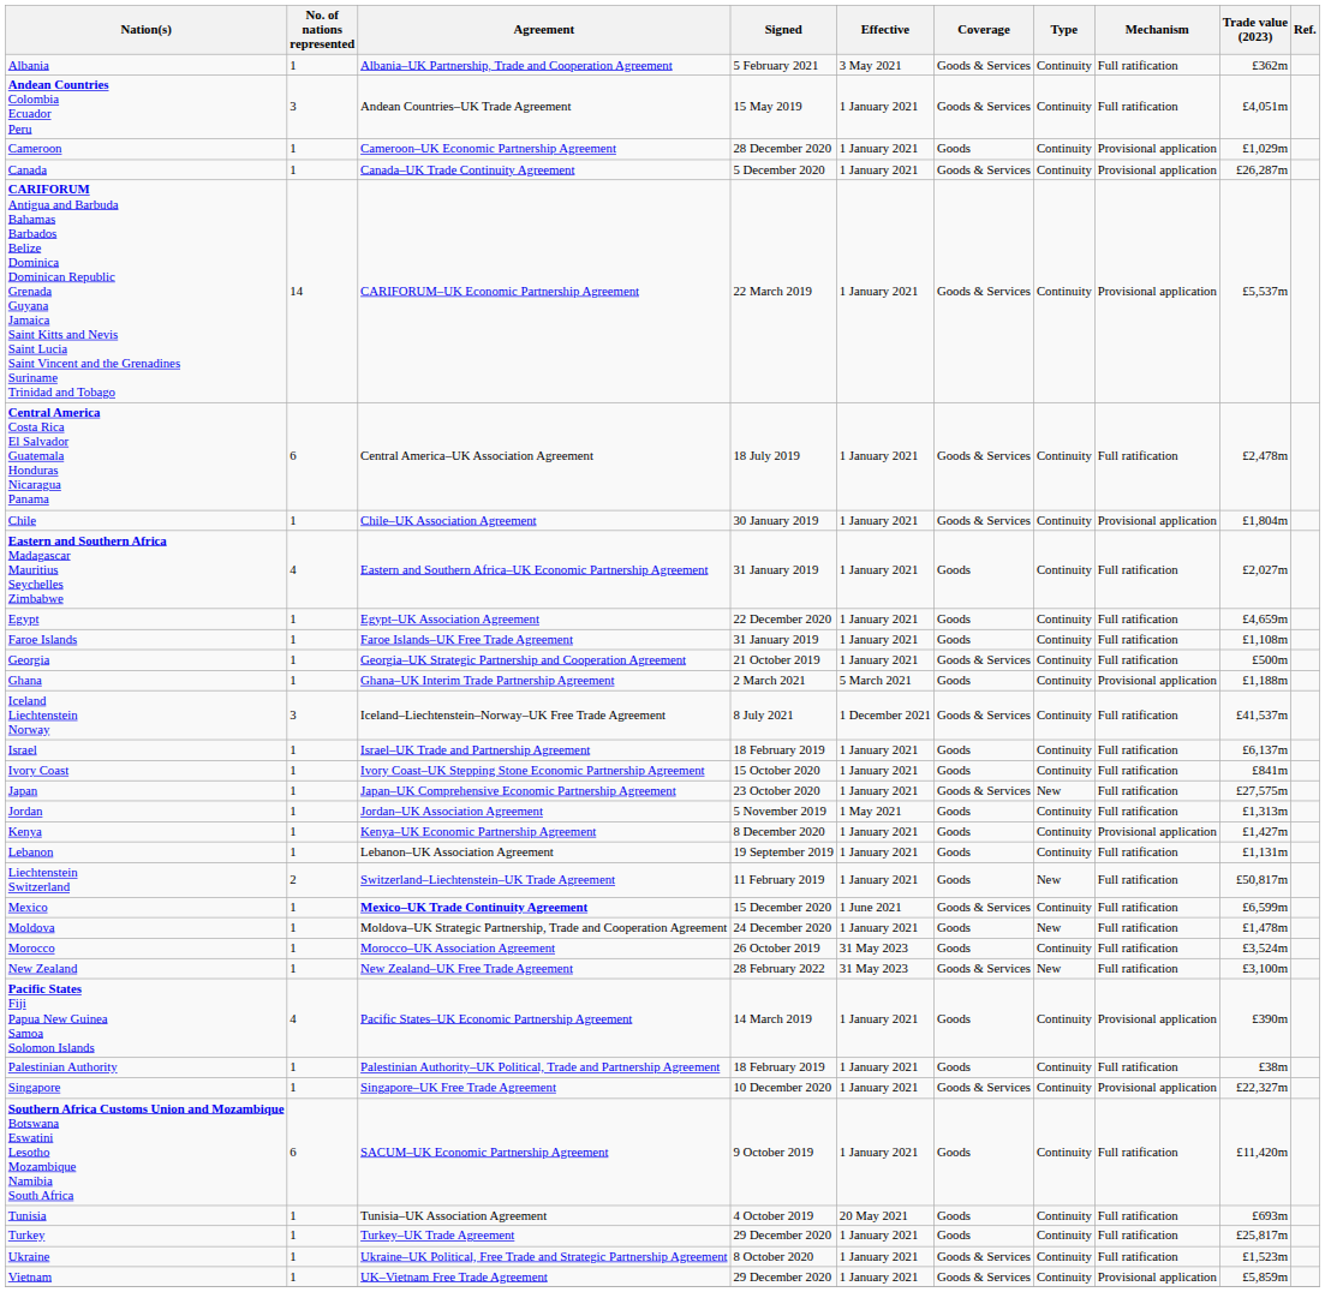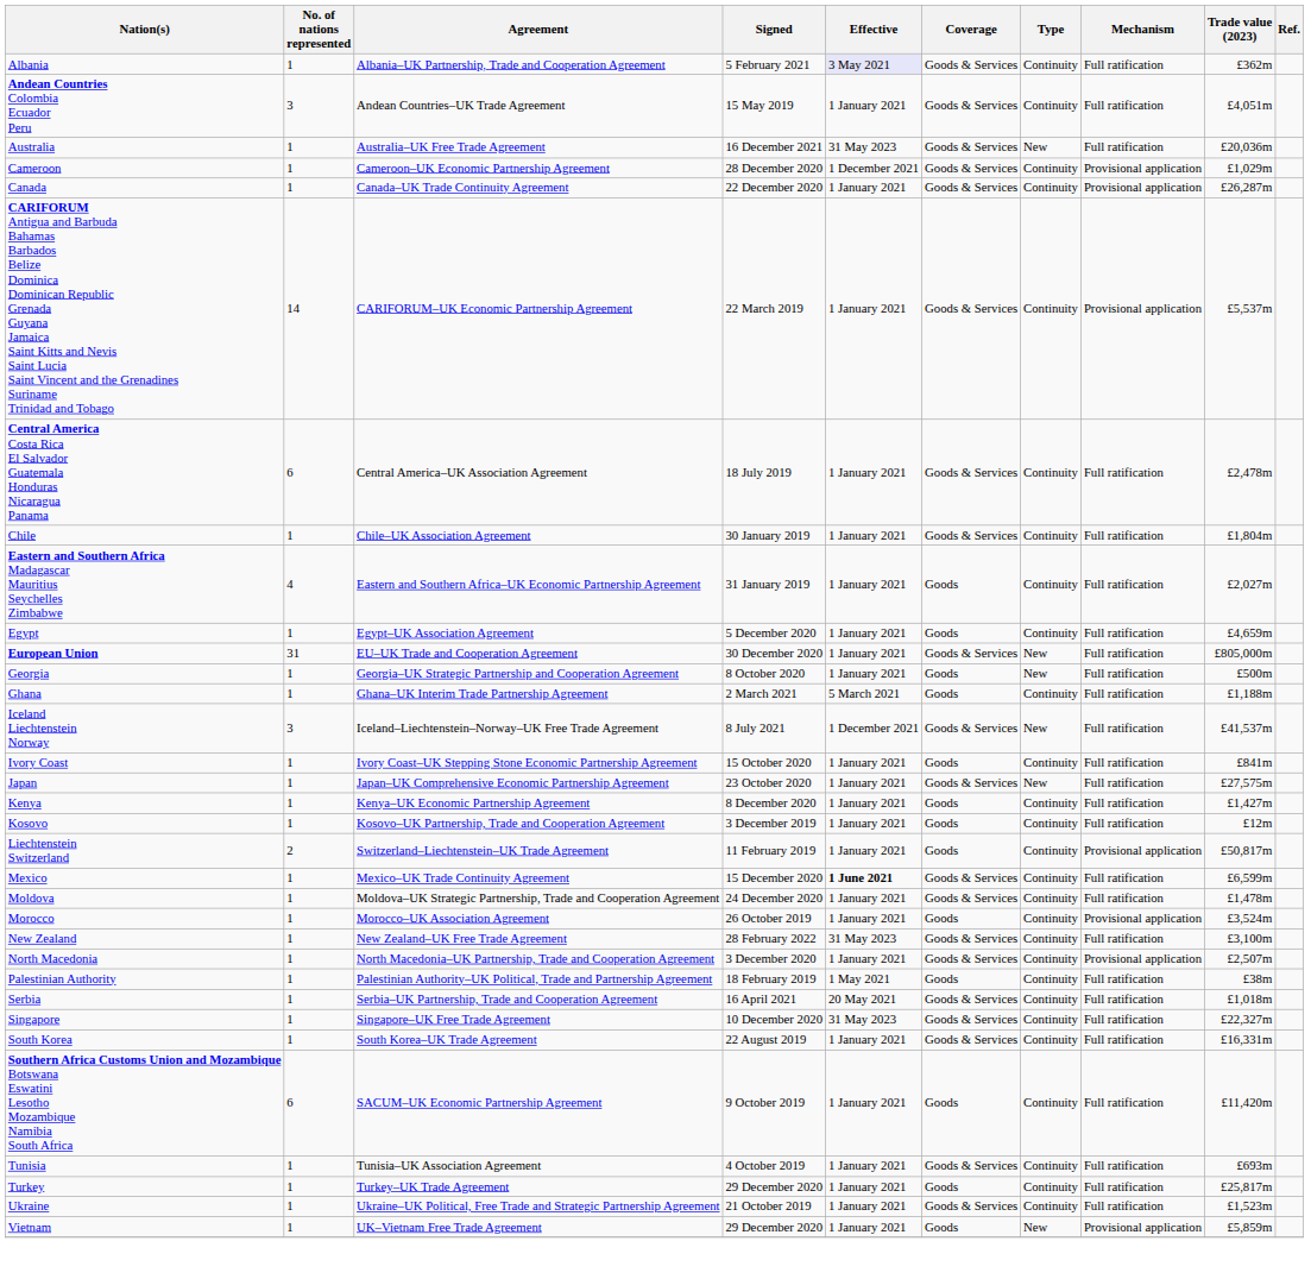 <table class="wikitable sortable">
 <tr>
 <th>Nation(s)</th>
 <th>No. of<br>nations<br>represented</th>
 <th>Agreement</th>
 <th>Signed</th>
 <th>Effective</th>
 <th>Coverage</th>
 <th>Type</th>
 <th>Mechanism</th>
 <th>Trade value<br>(2023)</th>
 <th>Ref.</th>
 </tr>
 <tr>
 <td> <a href='#'>Albania</a></td>
 <td>1</td>
 <td><a href='#'>Albania–UK Partnership, Trade and Cooperation Agreement</a></td>
 <td>5 February 2021</td>
-<td>3 May 2021</td>
+<td style="background: lavender;">3 May 2021</td>
 <td>Goods & Services</td>
 <td>Continuity</td>
 <td>Full ratification</td>
 <td style="text-align:right">£362m</td>
 <td></td>
 </tr>
 <tr>
 <td><strong><a href='#'>Andean Countries</a></strong><br> <a href='#'>Colombia</a><br> <a href='#'>Ecuador</a><br> <a href='#'>Peru</a></td>
 <td>3</td>
 <td>Andean Countries–UK Trade Agreement</td>
 <td>15 May 2019</td>
 <td>1 January 2021</td>
 <td>Goods & Services</td>
 <td>Continuity</td>
 <td>Full ratification</td>
 <td style="text-align:right">£4,051m</td>
 <td></td>
 </tr>
 <tr>
+<td> <a href='#'>Australia</a></td>
+<td>1</td>
+<td><a href='#'>Australia–UK Free Trade Agreement</a></td>
+<td>16 December 2021</td>
+<td>31 May 2023</td>
+<td>Goods & Services</td>
+<td>New</td>
+<td>Full ratification</td>
+<td style="text-align:right">£20,036m</td>
+<td></td>
+</tr>
+<tr>
 <td> <a href='#'>Cameroon</a></td>
 <td>1</td>
 <td><a href='#'>Cameroon–UK Economic Partnership Agreement</a></td>
 <td>28 December 2020</td>
-<td>1 January 2021</td>
-<td>Goods</td>
+<td>1 December 2021</td>
+<td>Goods & Services</td>
 <td>Continuity</td>
 <td>Provisional application</td>
 <td style="text-align:right">£1,029m</td>
 <td></td>
 </tr>
 <tr>
 <td> <a href='#'>Canada</a></td>
 <td>1</td>
 <td><a href='#'>Canada–UK Trade Continuity Agreement</a></td>
-<td>5 December 2020</td>
+<td>22 December 2020</td>
 <td>1 January 2021</td>
 <td>Goods & Services</td>
 <td>Continuity</td>
 <td>Provisional application</td>
 <td style="text-align:right">£26,287m</td>
 <td></td>
 </tr>
 <tr>
 <td><strong><a href='#'>CARIFORUM</a></strong><br> <a href='#'>Antigua and Barbuda</a><br> <a href='#'>Bahamas</a><br> <a href='#'>Barbados</a><br> <a href='#'>Belize</a><br> <a href='#'>Dominica</a><br> <a href='#'>Dominican Republic</a><br> <a href='#'>Grenada</a><br> <a href='#'>Guyana</a><br> <a href='#'>Jamaica</a><br> <a href='#'>Saint Kitts and Nevis</a><br> <a href='#'>Saint Lucia</a><br> <a href='#'>Saint Vincent and the Grenadines</a><br> <a href='#'>Suriname</a><br> <a href='#'>Trinidad and Tobago</a></td>
 <td>14</td>
 <td><a href='#'>CARIFORUM–UK Economic Partnership Agreement</a></td>
 <td>22 March 2019</td>
 <td>1 January 2021</td>
 <td>Goods & Services</td>
 <td>Continuity</td>
 <td>Provisional application</td>
 <td style="text-align:right">£5,537m</td>
 <td></td>
 </tr>
 <tr>
 <td><strong><a href='#'>Central America</a></strong><br> <a href='#'>Costa Rica</a><br> <a href='#'>El Salvador</a><br> <a href='#'>Guatemala</a><br> <a href='#'>Honduras</a><br> <a href='#'>Nicaragua</a><br> <a href='#'>Panama</a></td>
 <td>6</td>
 <td>Central America–UK Association Agreement</td>
 <td>18 July 2019</td>
 <td>1 January 2021</td>
 <td>Goods & Services</td>
 <td>Continuity</td>
 <td>Full ratification</td>
 <td style="text-align:right">£2,478m</td>
 <td></td>
 </tr>
 <tr>
 <td> <a href='#'>Chile</a></td>
 <td>1</td>
 <td><a href='#'>Chile–UK Association Agreement</a></td>
 <td>30 January 2019</td>
 <td>1 January 2021</td>
 <td>Goods & Services</td>
 <td>Continuity</td>
-<td>Provisional application</td>
+<td>Full ratification</td>
 <td style="text-align:right">£1,804m</td>
 <td></td>
 </tr>
 <tr>
 <td><strong><a href='#'>Eastern and Southern Africa</a></strong><br> <a href='#'>Madagascar</a><br> <a href='#'>Mauritius</a><br> <a href='#'>Seychelles</a><br> <a href='#'>Zimbabwe</a></td>
 <td>4</td>
 <td><a href='#'>Eastern and Southern Africa–UK Economic Partnership Agreement</a></td>
 <td>31 January 2019</td>
 <td>1 January 2021</td>
 <td>Goods</td>
 <td>Continuity</td>
 <td>Full ratification</td>
 <td style="text-align:right">£2,027m</td>
 <td></td>
 </tr>
 <tr>
 <td> <a href='#'>Egypt</a></td>
 <td>1</td>
 <td><a href='#'>Egypt–UK Association Agreement</a></td>
-<td>22 December 2020</td>
+<td>5 December 2020</td>
 <td>1 January 2021</td>
 <td>Goods</td>
 <td>Continuity</td>
 <td>Full ratification</td>
 <td style="text-align:right">£4,659m</td>
 <td></td>
 </tr>
 <tr>
-<td> <a href='#'>Faroe Islands</a></td>
-<td>1</td>
-<td><a href='#'>Faroe Islands–UK Free Trade Agreement</a></td>
-<td>31 January 2019</td>
+<td><strong> <a href='#'>European Union</a></strong> </td>
+<td>31</td>
+<td><a href='#'>EU–UK Trade and Cooperation Agreement</a></td>
+<td>30 December 2020</td>
 <td>1 January 2021</td>
-<td>Goods</td>
-<td>Continuity</td>
+<td>Goods & Services</td>
+<td>New</td>
 <td>Full ratification</td>
-<td style="text-align:right">£1,108m</td>
+<td style="text-align:right">£805,000m</td>
 <td></td>
 </tr>
 <tr>
 <td> <a href='#'>Georgia</a></td>
 <td>1</td>
 <td><a href='#'>Georgia–UK Strategic Partnership and Cooperation Agreement</a></td>
-<td>21 October 2019</td>
+<td>8 October 2020</td>
 <td>1 January 2021</td>
-<td>Goods & Services</td>
-<td>Continuity</td>
+<td>Goods</td>
+<td>New</td>
 <td>Full ratification</td>
 <td style="text-align:right">£500m</td>
 <td></td>
 </tr>
 <tr>
 <td> <a href='#'>Ghana</a></td>
 <td>1</td>
 <td><a href='#'>Ghana–UK Interim Trade Partnership Agreement</a></td>
 <td>2 March 2021</td>
 <td>5 March 2021</td>
 <td>Goods</td>
 <td>Continuity</td>
-<td>Provisional application</td>
+<td>Full ratification</td>
 <td style="text-align:right">£1,188m</td>
 <td></td>
 </tr>
 <tr>
 <td> <a href='#'>Iceland</a><br> <a href='#'>Liechtenstein</a><br> <a href='#'>Norway</a></td>
 <td>3</td>
 <td>Iceland–Liechtenstein–Norway–UK Free Trade Agreement</td>
 <td>8 July 2021</td>
 <td>1 December 2021</td>
 <td>Goods & Services</td>
-<td>Continuity</td>
+<td>New</td>
 <td>Full ratification</td>
 <td style="text-align:right">£41,537m</td>
-<td></td>
-</tr>
-<tr>
-<td> <a href='#'>Israel</a></td>
-<td>1</td>
-<td><a href='#'>Israel–UK Trade and Partnership Agreement</a></td>
-<td>18 February 2019</td>
-<td>1 January 2021</td>
-<td>Goods</td>
-<td>Continuity</td>
-<td>Full ratification</td>
-<td style="text-align:right">£6,137m</td>
 <td></td>
 </tr>
 <tr>
 <td> <a href='#'>Ivory Coast</a></td>
 <td>1</td>
 <td><a href='#'>Ivory Coast–UK Stepping Stone Economic Partnership Agreement</a></td>
 <td>15 October 2020</td>
 <td>1 January 2021</td>
 <td>Goods</td>
 <td>Continuity</td>
 <td>Full ratification</td>
 <td style="text-align:right">£841m</td>
 <td></td>
 </tr>
 <tr>
 <td> <a href='#'>Japan</a></td>
 <td>1</td>
 <td><a href='#'>Japan–UK Comprehensive Economic Partnership Agreement</a></td>
 <td>23 October 2020</td>
 <td>1 January 2021</td>
 <td>Goods & Services</td>
 <td>New</td>
 <td>Full ratification</td>
 <td style="text-align:right">£27,575m</td>
 <td></td>
 </tr>
 <tr>
-<td> <a href='#'>Jordan</a></td>
-<td>1</td>
-<td><a href='#'>Jordan–UK Association Agreement</a></td>
-<td>5 November 2019</td>
-<td>1 May 2021</td>
-<td>Goods</td>
-<td>Continuity</td>
-<td>Full ratification</td>
-<td style="text-align:right">£1,313m</td>
-<td></td>
-</tr>
-<tr>
 <td> <a href='#'>Kenya</a></td>
 <td>1</td>
 <td><a href='#'>Kenya–UK Economic Partnership Agreement</a></td>
 <td>8 December 2020</td>
 <td>1 January 2021</td>
 <td>Goods</td>
 <td>Continuity</td>
-<td>Provisional application</td>
+<td>Full ratification</td>
 <td style="text-align:right">£1,427m</td>
 <td></td>
 </tr>
 <tr>
-<td> <a href='#'>Lebanon</a></td>
+<td> <a href='#'>Kosovo</a></td>
 <td>1</td>
-<td>Lebanon–UK Association Agreement</td>
-<td>19 September 2019</td>
+<td><a href='#'>Kosovo–UK Partnership, Trade and Cooperation Agreement</a></td>
+<td>3 December 2019</td>
 <td>1 January 2021</td>
 <td>Goods</td>
 <td>Continuity</td>
 <td>Full ratification</td>
-<td style="text-align:right">£1,131m</td>
+<td style="text-align:right">£12m</td>
 <td></td>
 </tr>
 <tr>
 <td> <a href='#'>Liechtenstein</a><br> <a href='#'>Switzerland</a></td>
 <td>2</td>
 <td><a href='#'>Switzerland–Liechtenstein–UK Trade Agreement</a></td>
 <td>11 February 2019</td>
 <td>1 January 2021</td>
 <td>Goods</td>
-<td>New</td>
-<td>Full ratification</td>
+<td>Continuity</td>
+<td>Provisional application</td>
 <td style="text-align:right">£50,817m</td>
 <td></td>
 </tr>
 <tr>
 <td> <a href='#'>Mexico</a></td>
 <td>1</td>
-<td><strong><a href='#'>Mexico–UK Trade Continuity Agreement</a></strong></td>
+<td><a href='#'>Mexico–UK Trade Continuity Agreement</a></td>
 <td>15 December 2020</td>
-<td>1 June 2021</td>
+<td><strong>1 June 2021</strong></td>
 <td>Goods & Services</td>
 <td>Continuity</td>
 <td>Full ratification</td>
 <td style="text-align:right">£6,599m</td>
 <td></td>
 </tr>
 <tr>
 <td> <a href='#'>Moldova</a></td>
 <td>1</td>
 <td>Moldova–UK Strategic Partnership, Trade and Cooperation Agreement</td>
 <td>24 December 2020</td>
 <td>1 January 2021</td>
-<td>Goods</td>
-<td>New</td>
+<td>Goods & Services</td>
+<td>Continuity</td>
 <td>Full ratification</td>
 <td style="text-align:right">£1,478m</td>
 <td></td>
 </tr>
 <tr>
 <td> <a href='#'>Morocco</a></td>
 <td>1</td>
 <td><a href='#'>Morocco–UK Association Agreement</a></td>
 <td>26 October 2019</td>
-<td>31 May 2023</td>
+<td>1 January 2021</td>
 <td>Goods</td>
 <td>Continuity</td>
-<td>Full ratification</td>
+<td>Provisional application</td>
 <td style="text-align:right">£3,524m</td>
 <td></td>
 </tr>
 <tr>
 <td> <a href='#'>New Zealand</a></td>
 <td>1</td>
 <td><a href='#'>New Zealand–UK Free Trade Agreement</a></td>
 <td>28 February 2022</td>
 <td>31 May 2023</td>
 <td>Goods & Services</td>
-<td>New</td>
+<td>Continuity</td>
 <td>Full ratification</td>
 <td style="text-align:right">£3,100m</td>
 <td></td>
 </tr>
 <tr>
-<td><strong><a href='#'>Pacific States</a></strong><br> <a href='#'>Fiji</a><br> <a href='#'>Papua New Guinea</a><br> <a href='#'>Samoa</a><br> <a href='#'>Solomon Islands</a></td>
-<td>4</td>
-<td><a href='#'>Pacific States–UK Economic Partnership Agreement</a></td>
-<td>14 March 2019</td>
+<td> <a href='#'>North Macedonia</a></td>
+<td>1</td>
+<td><a href='#'>North Macedonia–UK Partnership, Trade and Cooperation Agreement</a></td>
+<td>3 December 2020</td>
 <td>1 January 2021</td>
-<td>Goods</td>
+<td>Goods & Services</td>
 <td>Continuity</td>
 <td>Provisional application</td>
-<td style="text-align:right">£390m</td>
+<td style="text-align:right">£2,507m</td>
 <td></td>
 </tr>
 <tr>
 <td> <a href='#'>Palestinian Authority</a></td>
 <td>1</td>
 <td><a href='#'>Palestinian Authority–UK Political, Trade and Partnership Agreement</a></td>
 <td>18 February 2019</td>
-<td>1 January 2021</td>
+<td>1 May 2021</td>
 <td>Goods</td>
 <td>Continuity</td>
 <td>Full ratification</td>
 <td style="text-align:right">£38m</td>
 <td></td>
 </tr>
 <tr>
+<td> <a href='#'>Serbia</a></td>
+<td>1</td>
+<td><a href='#'>Serbia–UK Partnership, Trade and Cooperation Agreement</a></td>
+<td>16 April 2021</td>
+<td>20 May 2021</td>
+<td>Goods & Services</td>
+<td>Continuity</td>
+<td>Full ratification</td>
+<td style="text-align:right">£1,018m</td>
+<td></td>
+</tr>
+<tr>
 <td> <a href='#'>Singapore</a></td>
 <td>1</td>
 <td><a href='#'>Singapore–UK Free Trade Agreement</a></td>
 <td>10 December 2020</td>
+<td>31 May 2023</td>
+<td>Goods & Services</td>
+<td>Continuity</td>
+<td>Full ratification</td>
+<td style="text-align:right">£22,327m</td>
+<td></td>
+</tr>
+<tr>
+<td> <a href='#'>South Korea</a></td>
+<td>1</td>
+<td><a href='#'>South Korea–UK Trade Agreement</a></td>
+<td>22 August 2019</td>
 <td>1 January 2021</td>
 <td>Goods & Services</td>
 <td>Continuity</td>
-<td>Provisional application</td>
-<td style="text-align:right">£22,327m</td>
+<td>Full ratification</td>
+<td style="text-align:right">£16,331m</td>
 <td></td>
 </tr>
 <tr>
 <td><strong><a href='#'>Southern Africa Customs Union and Mozambique</a></strong><br> <a href='#'>Botswana</a><br> <a href='#'>Eswatini</a><br> <a href='#'>Lesotho</a><br> <a href='#'>Mozambique</a><br> <a href='#'>Namibia</a><br> <a href='#'>South Africa</a></td>
 <td>6</td>
 <td><a href='#'>SACUM–UK Economic Partnership Agreement</a></td>
 <td>9 October 2019</td>
 <td>1 January 2021</td>
 <td>Goods</td>
 <td>Continuity</td>
 <td>Full ratification</td>
 <td style="text-align:right">£11,420m</td>
 <td></td>
 </tr>
 <tr>
 <td> <a href='#'>Tunisia</a></td>
 <td>1</td>
 <td>Tunisia–UK Association Agreement</td>
 <td>4 October 2019</td>
-<td>20 May 2021</td>
-<td>Goods</td>
+<td>1 January 2021</td>
+<td>Goods & Services</td>
 <td>Continuity</td>
 <td>Full ratification</td>
 <td style="text-align:right">£693m</td>
 <td></td>
 </tr>
 <tr>
 <td> <a href='#'>Turkey</a></td>
 <td>1</td>
 <td><a href='#'>Turkey–UK Trade Agreement</a></td>
 <td>29 December 2020</td>
 <td>1 January 2021</td>
 <td>Goods</td>
 <td>Continuity</td>
 <td>Full ratification</td>
 <td style="text-align:right">£25,817m</td>
 <td></td>
 </tr>
 <tr>
 <td> <a href='#'>Ukraine</a></td>
 <td>1</td>
 <td><a href='#'>Ukraine–UK Political, Free Trade and Strategic Partnership Agreement</a></td>
-<td>8 October 2020</td>
+<td>21 October 2019</td>
 <td>1 January 2021</td>
 <td>Goods & Services</td>
 <td>Continuity</td>
 <td>Full ratification</td>
 <td style="text-align:right">£1,523m</td>
 <td></td>
 </tr>
 <tr>
 <td> <a href='#'>Vietnam</a></td>
 <td>1</td>
 <td><a href='#'>UK–Vietnam Free Trade Agreement</a></td>
 <td>29 December 2020</td>
 <td>1 January 2021</td>
-<td>Goods & Services</td>
-<td>Continuity</td>
+<td>Goods</td>
+<td>New</td>
 <td>Provisional application</td>
 <td style="text-align:right">£5,859m</td>
 <td></td>
 </tr>
 <tr>
 </tr>
 </table>
